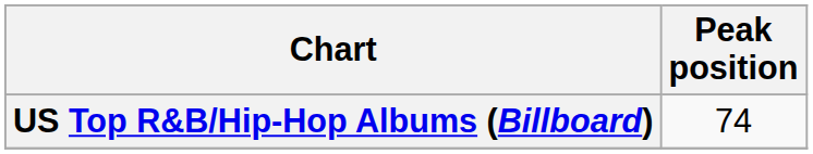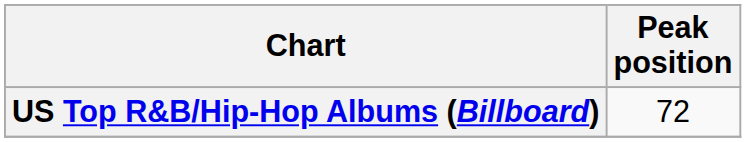 <table class="wikitable plainrowheaders sortable" style="text-align:center;" border="1">
 <tr>
 <th scope="col">Chart</th>
 <th scope="col">Peak<br>position</th>
 </tr>
 <tr>
 <th scope="row">US <a href='#'>Top R&B/Hip-Hop Albums</a> (<em><a href='#'>Billboard</a></em>)</th>
-<td>74</td>
+<td>72</td>
 </tr>
 <tr>
 </tr>
 </table>
